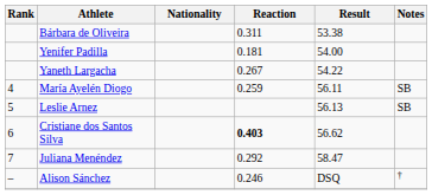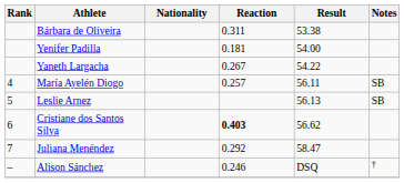 <table class="wikitable" style="font-size:95%" style="width:35em;" style="text-align:center">
 <tr>
 <th>Rank</th>
 <th width=150>Athlete</th>
 <th width=100>Nationality</th>
 <th width=100>Reaction</th>
 <th width=100>Result</th>
 <th>Notes</th>
 </tr>
 <tr>
 <td></td>
 <td align=left><a href='#'>Bárbara de Oliveira</a></td>
 <td align=left></td>
 <td>0.311</td>
 <td>53.38</td>
 <td></td>
 </tr>
 <tr>
 <td></td>
 <td align=left><a href='#'>Yenifer Padilla</a></td>
 <td align=left></td>
 <td>0.181</td>
 <td>54.00</td>
 <td></td>
 </tr>
 <tr>
 <td></td>
 <td align=left><a href='#'>Yaneth Largacha</a></td>
 <td align=left></td>
 <td>0.267</td>
 <td>54.22</td>
 <td></td>
 </tr>
 <tr>
 <td>4</td>
 <td align=left><a href='#'>María Ayelén Diogo</a></td>
 <td align=left></td>
-<td>0.259</td>
+<td>0.257</td>
 <td>56.11</td>
 <td>SB</td>
 </tr>
 <tr>
 <td>5</td>
 <td align=left><a href='#'>Leslie Arnez</a></td>
 <td align=left></td>
 <td></td>
 <td>56.13</td>
 <td>SB</td>
 </tr>
 <tr>
 <td>6</td>
 <td align=left><a href='#'>Cristiane dos Santos Silva</a></td>
 <td align=left></td>
 <td><strong>0.403</strong></td>
 <td>56.62</td>
 <td></td>
 </tr>
 <tr>
 <td>7</td>
 <td align=left><a href='#'>Juliana Menéndez</a></td>
 <td align=left></td>
 <td>0.292</td>
 <td>58.47</td>
 <td></td>
 </tr>
 <tr>
 <td>–</td>
 <td align=left><a href='#'>Alison Sánchez</a></td>
 <td align=left></td>
 <td>0.246</td>
 <td>DSQ</td>
 <td><sup>†</sup></td>
 </tr>
 <tr>
 </tr>
 </table>
